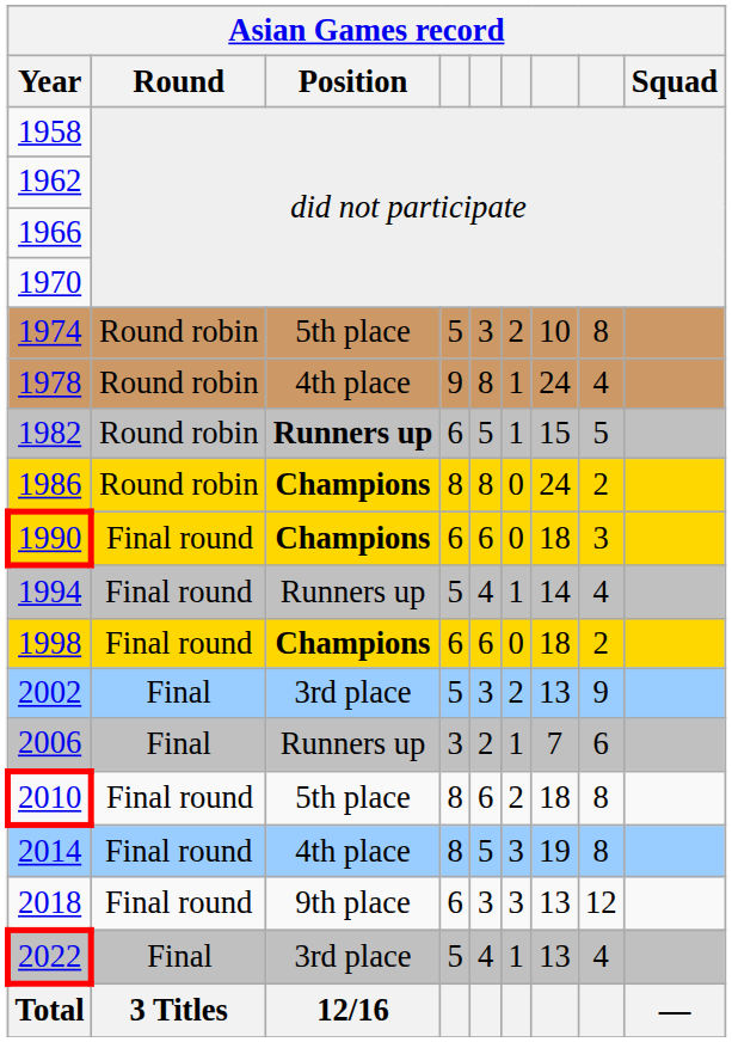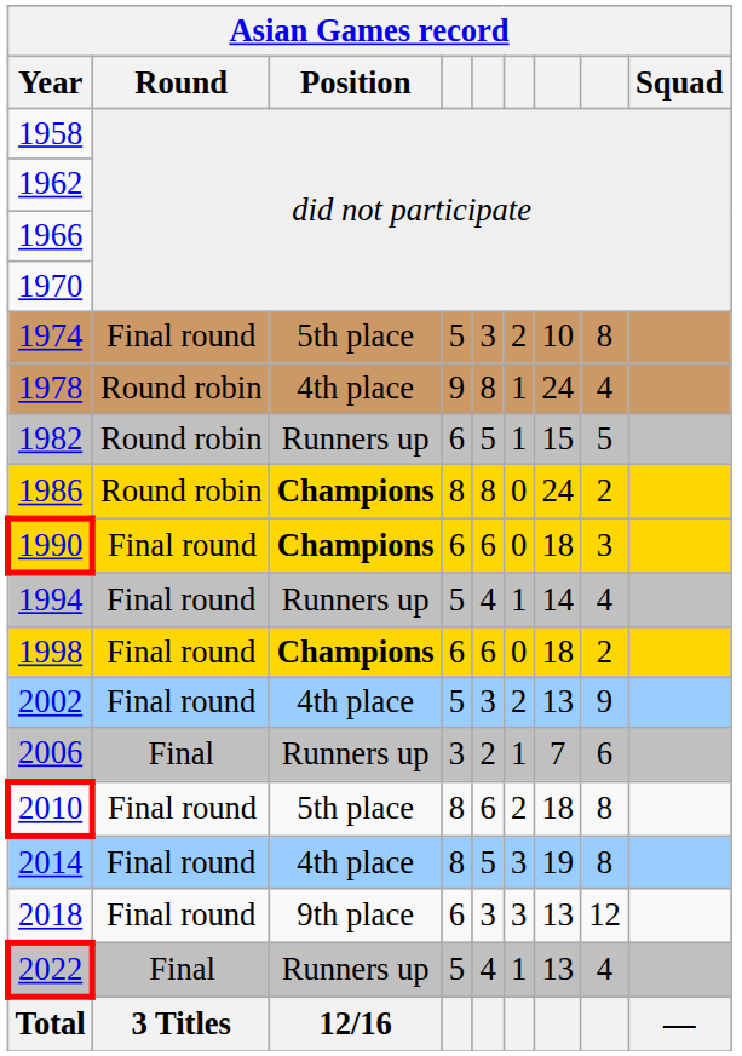 <table class="wikitable" style="text-align:center">
 <tr>
 <th colspan=9><a href='#'>Asian Games record</a></th>
 </tr>
 <tr>
 <th>Year</th>
 <th>Round</th>
 <th>Position</th>
 <th></th>
 <th></th>
 <th></th>
 <th></th>
 <th></th>
 <th>Squad</th>
 </tr>
 <tr>
 <td> <a href='#'>1958</a></td>
 <td bgcolor=#efefef colspan=8 rowspan=4><em>did not participate</em></td>
 </tr>
 <tr>
 <td> <a href='#'>1962</a></td>
 </tr>
 <tr>
 <td> <a href='#'>1966</a></td>
 </tr>
 <tr>
 <td> <a href='#'>1970</a></td>
 </tr>
 <tr bgcolor=#cc9966>
 <td> <a href='#'>1974</a></td>
-<td>Round robin</td>
+<td>Final round</td>
 <td>5th place</td>
 <td>5</td>
 <td>3</td>
 <td>2</td>
 <td>10</td>
 <td>8</td>
 <td></td>
 </tr>
 <tr bgcolor=#cc9966>
 <td> <a href='#'>1978</a></td>
 <td>Round robin</td>
 <td>4th place</td>
 <td>9</td>
 <td>8</td>
 <td>1</td>
 <td>24</td>
 <td>4</td>
 <td></td>
 </tr>
 <tr bgcolor=silver>
 <td> <a href='#'>1982</a></td>
 <td>Round robin</td>
-<td><strong> Runners up</strong></td>
+<td> Runners up</td>
 <td>6</td>
 <td>5</td>
 <td>1</td>
 <td>15</td>
 <td>5</td>
 <td></td>
 </tr>
 <tr bgcolor=gold>
 <td> <a href='#'>1986</a></td>
 <td>Round robin</td>
 <td> <strong>Champions</strong></td>
 <td>8</td>
 <td>8</td>
 <td>0</td>
 <td>24</td>
 <td>2</td>
 <td></td>
 </tr>
 <tr bgcolor=gold>
 <td style="border:3px solid red"> <a href='#'>1990</a></td>
 <td>Final round</td>
 <td> <strong>Champions</strong></td>
 <td>6</td>
 <td>6</td>
 <td>0</td>
 <td>18</td>
 <td>3</td>
 <td></td>
 </tr>
 <tr bgcolor=silver>
 <td> <a href='#'>1994</a></td>
 <td>Final round</td>
 <td> Runners up</td>
 <td>5</td>
 <td>4</td>
 <td>1</td>
 <td>14</td>
 <td>4</td>
 <td></td>
 </tr>
 <tr bgcolor=gold>
 <td> <a href='#'>1998</a></td>
 <td>Final round</td>
 <td> <strong>Champions</strong></td>
 <td>6</td>
 <td>6</td>
 <td>0</td>
 <td>18</td>
 <td>2</td>
 <td></td>
 </tr>
 <tr bgcolor=#9acdff>
 <td> <a href='#'>2002</a></td>
-<td>Final</td>
-<td> 3rd place</td>
+<td>Final round</td>
+<td>4th place</td>
 <td>5</td>
 <td>3</td>
 <td>2</td>
 <td>13</td>
 <td>9</td>
 <td></td>
 </tr>
 <tr bgcolor=silver>
 <td> <a href='#'>2006</a></td>
 <td>Final</td>
 <td> Runners up</td>
 <td>3</td>
 <td>2</td>
 <td>1</td>
 <td>7</td>
 <td>6</td>
 <td></td>
 </tr>
 <tr>
 <td style="border:3px solid red"> <a href='#'>2010</a></td>
 <td>Final round</td>
 <td>5th place</td>
 <td>8</td>
 <td>6</td>
 <td>2</td>
 <td>18</td>
 <td>8</td>
 <td></td>
 </tr>
 <tr bgcolor=#9acdff>
 <td> <a href='#'>2014</a></td>
 <td>Final round</td>
 <td>4th place</td>
 <td>8</td>
 <td>5</td>
 <td>3</td>
 <td>19</td>
 <td>8</td>
 <td></td>
 </tr>
 <tr>
 <td> <a href='#'>2018</a></td>
 <td>Final round</td>
 <td>9th place</td>
 <td>6</td>
 <td>3</td>
 <td>3</td>
 <td>13</td>
 <td>12</td>
 <td></td>
 </tr>
 <tr bgcolor=silver>
 <td style="border:3px solid red"> <a href='#'>2022</a></td>
 <td>Final</td>
-<td> 3rd place</td>
+<td> Runners up</td>
 <td>5</td>
 <td>4</td>
 <td>1</td>
 <td>13</td>
 <td>4</td>
 <td></td>
 </tr>
 <tr>
 <th>Total</th>
 <th>3 Titles</th>
 <th>12/16</th>
 <th></th>
 <th></th>
 <th></th>
 <th></th>
 <th></th>
 <th>—</th>
 </tr>
 </table>
